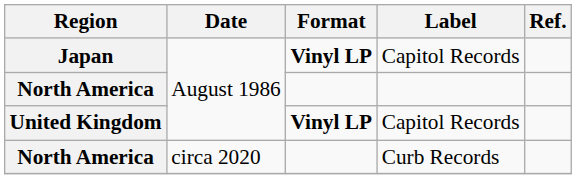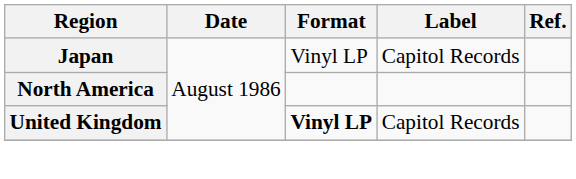 <table class="wikitable plainrowheaders">
 <tr>
 <th scope="col">Region</th>
 <th scope="col">Date</th>
 <th scope="col">Format</th>
 <th scope="col">Label</th>
 <th scope="col">Ref.</th>
 </tr>
 <tr>
 <th scope="row">Japan</th>
 <td rowspan="3">August 1986</td>
-<td><strong>Vinyl LP</strong></td>
+<td>Vinyl LP</td>
 <td>Capitol Records</td>
 <td></td>
 </tr>
 <tr>
 <th scope="row">North America</th>
 <td></td>
 <td></td>
 <td></td>
 </tr>
 <tr>
 <th scope="row">United Kingdom</th>
 <td><strong>Vinyl LP</strong></td>
 <td>Capitol Records</td>
 <td></td>
 </tr>
 <tr>
-<th scope="row">North America</th>
-<td>circa 2020</td>
-<td></td>
-<td>Curb Records</td>
-<td></td>
-</tr>
-<tr>
 </tr>
 </table>
